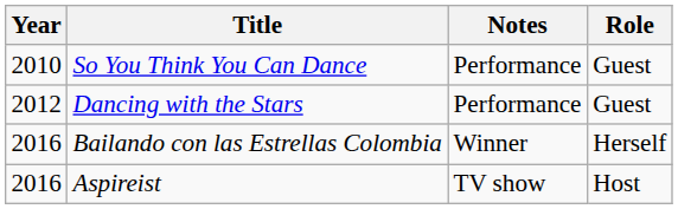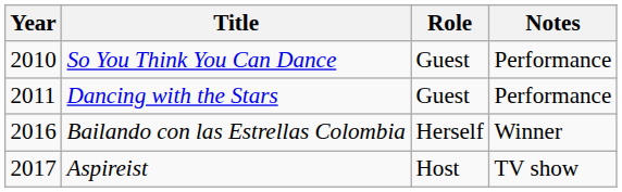 <table class="wikitable sortable">
 <tr>
 <th>Year</th>
 <th>Title</th>
+<th>Role</th>
 <th class="unsortable">Notes</th>
-<th>Role</th>
 </tr>
 <tr>
 <td>2010</td>
 <td><em><a href='#'>So You Think You Can Dance</a></em></td>
+<td>Guest</td>
 <td>Performance</td>
-<td>Guest</td>
 </tr>
 <tr>
-<td>2012</td>
+<td>2011</td>
 <td><em><a href='#'>Dancing with the Stars</a></em></td>
+<td>Guest</td>
 <td>Performance</td>
-<td>Guest</td>
 </tr>
 <tr>
 <td>2016</td>
 <td><em>Bailando con las Estrellas Colombia</em></td>
+<td>Herself</td>
 <td>Winner</td>
-<td>Herself</td>
 </tr>
 <tr>
-<td>2016</td>
+<td>2017</td>
 <td><em>Aspireist</em></td>
+<td>Host</td>
 <td>TV show</td>
-<td>Host</td>
 </tr>
 </table>
